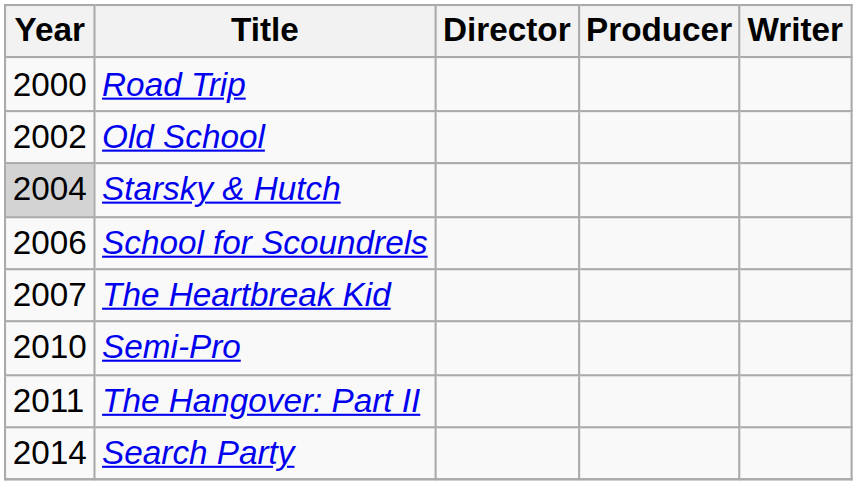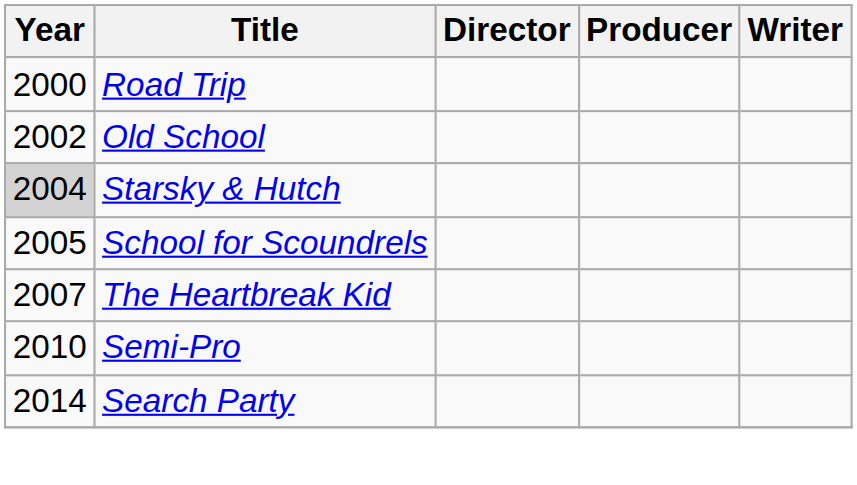 <table class="wikitable">
 <tr>
 <th>Year</th>
 <th>Title</th>
 <th>Director</th>
 <th>Producer</th>
 <th>Writer</th>
 </tr>
 <tr>
 <td>2000</td>
 <td><em><a href='#'>Road Trip</a></em></td>
 <td></td>
 <td></td>
 <td></td>
 </tr>
 <tr>
 <td>2002</td>
 <td><em><a href='#'>Old School</a></em></td>
 <td></td>
 <td></td>
 <td></td>
 </tr>
 <tr>
 <td style="background: lightgrey;">2004</td>
 <td><em><a href='#'>Starsky & Hutch</a></em></td>
 <td></td>
 <td></td>
 <td></td>
 </tr>
 <tr>
-<td>2006</td>
+<td>2005</td>
 <td><em><a href='#'>School for Scoundrels</a></em></td>
 <td></td>
 <td></td>
 <td></td>
 </tr>
 <tr>
 <td>2007</td>
 <td><em><a href='#'>The Heartbreak Kid</a></em></td>
 <td></td>
 <td></td>
 <td></td>
 </tr>
 <tr>
 <td>2010</td>
 <td><em><a href='#'>Semi-Pro</a></em></td>
 <td></td>
 <td></td>
 <td></td>
 </tr>
 <tr>
-<td>2011</td>
-<td><em><a href='#'>The Hangover: Part II</a></em></td>
-<td></td>
-<td></td>
-<td></td>
-</tr>
-<tr>
 <td>2014</td>
 <td><em><a href='#'>Search Party</a></em></td>
 <td></td>
 <td></td>
 <td></td>
 </tr>
 <tr>
 </tr>
 </table>
